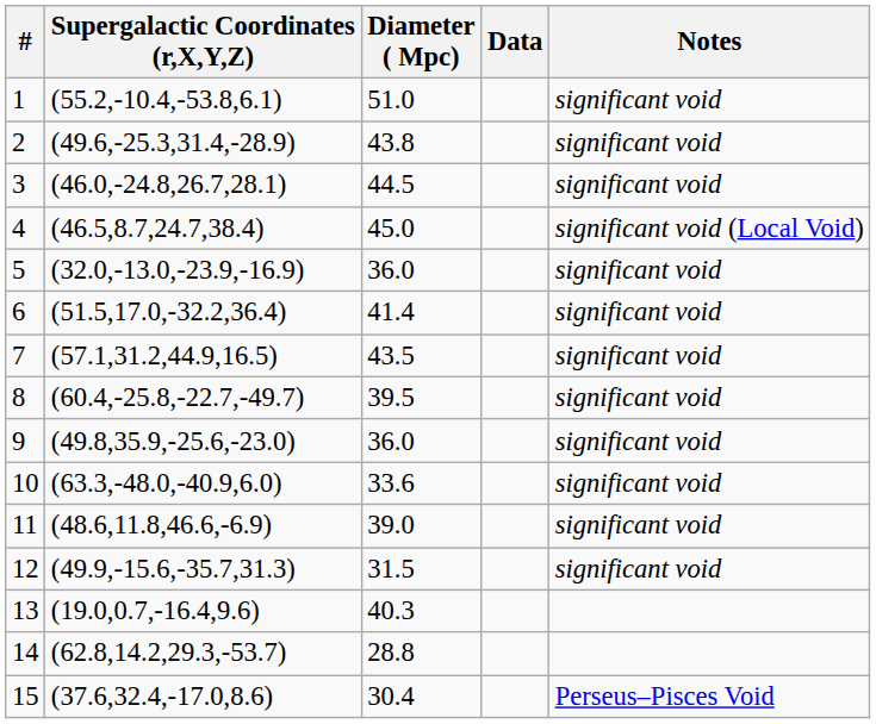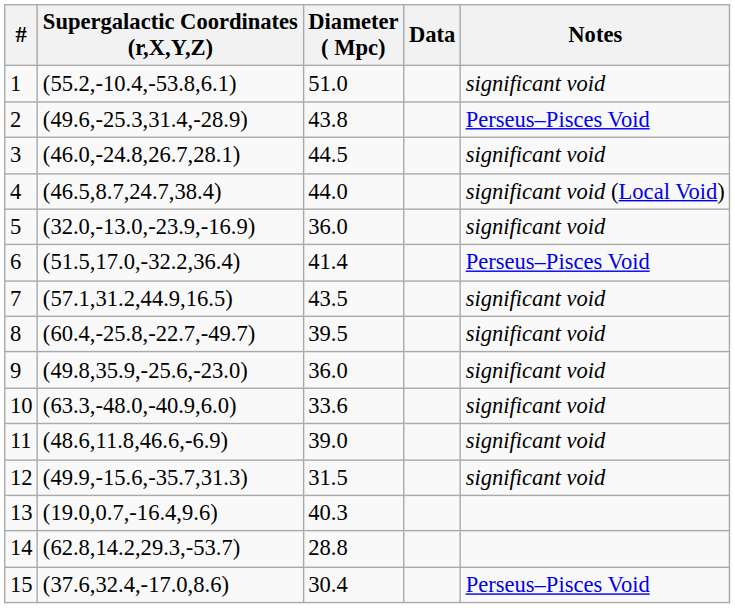 <table class="wikitable sortable">
 <tr>
 <th>#</th>
 <th>Supergalactic Coordinates<br> (r,X,Y,Z)</th>
 <th>Diameter <br> ( Mpc)</th>
 <th>Data</th>
 <th>Notes</th>
 </tr>
 <tr>
 <td>1</td>
 <td>(55.2,-10.4,-53.8,6.1)</td>
 <td>51.0</td>
 <td></td>
 <td><em>significant void</em></td>
 </tr>
 <tr>
 <td>2</td>
 <td>(49.6,-25.3,31.4,-28.9)</td>
 <td>43.8</td>
 <td></td>
-<td><em>significant void</em></td>
+<td><a href='#'>Perseus–Pisces Void</a></td>
 </tr>
 <tr>
 <td>3</td>
 <td>(46.0,-24.8,26.7,28.1)</td>
 <td>44.5</td>
 <td></td>
 <td><em>significant void</em></td>
 </tr>
 <tr>
 <td>4</td>
 <td>(46.5,8.7,24.7,38.4)</td>
-<td>45.0</td>
+<td>44.0</td>
 <td></td>
 <td><em>significant void</em> (<a href='#'>Local Void</a>)</td>
 </tr>
 <tr>
 <td>5</td>
 <td>(32.0,-13.0,-23.9,-16.9)</td>
 <td>36.0</td>
 <td></td>
 <td><em>significant void</em></td>
 </tr>
 <tr>
 <td>6</td>
 <td>(51.5,17.0,-32.2,36.4)</td>
 <td>41.4</td>
 <td></td>
-<td><em>significant void</em></td>
+<td><a href='#'>Perseus–Pisces Void</a></td>
 </tr>
 <tr>
 <td>7</td>
 <td>(57.1,31.2,44.9,16.5)</td>
 <td>43.5</td>
 <td></td>
 <td><em>significant void</em></td>
 </tr>
 <tr>
 <td>8</td>
 <td>(60.4,-25.8,-22.7,-49.7)</td>
 <td>39.5</td>
 <td></td>
 <td><em>significant void</em></td>
 </tr>
 <tr>
 <td>9</td>
 <td>(49.8,35.9,-25.6,-23.0)</td>
 <td>36.0</td>
 <td></td>
 <td><em>significant void</em></td>
 </tr>
 <tr>
 <td>10</td>
 <td>(63.3,-48.0,-40.9,6.0)</td>
 <td>33.6</td>
 <td></td>
 <td><em>significant void</em></td>
 </tr>
 <tr>
 <td>11</td>
 <td>(48.6,11.8,46.6,-6.9)</td>
 <td>39.0</td>
 <td></td>
 <td><em>significant void</em></td>
 </tr>
 <tr>
 <td>12</td>
 <td>(49.9,-15.6,-35.7,31.3)</td>
 <td>31.5</td>
 <td></td>
 <td><em>significant void</em></td>
 </tr>
 <tr>
 <td>13</td>
 <td>(19.0,0.7,-16.4,9.6)</td>
 <td>40.3</td>
 <td></td>
 <td></td>
 </tr>
 <tr>
 <td>14</td>
 <td>(62.8,14.2,29.3,-53.7)</td>
 <td>28.8</td>
 <td></td>
 <td></td>
 </tr>
 <tr>
 <td>15</td>
 <td>(37.6,32.4,-17.0,8.6)</td>
 <td>30.4</td>
 <td></td>
 <td><a href='#'>Perseus–Pisces Void</a></td>
 </tr>
 </table>
